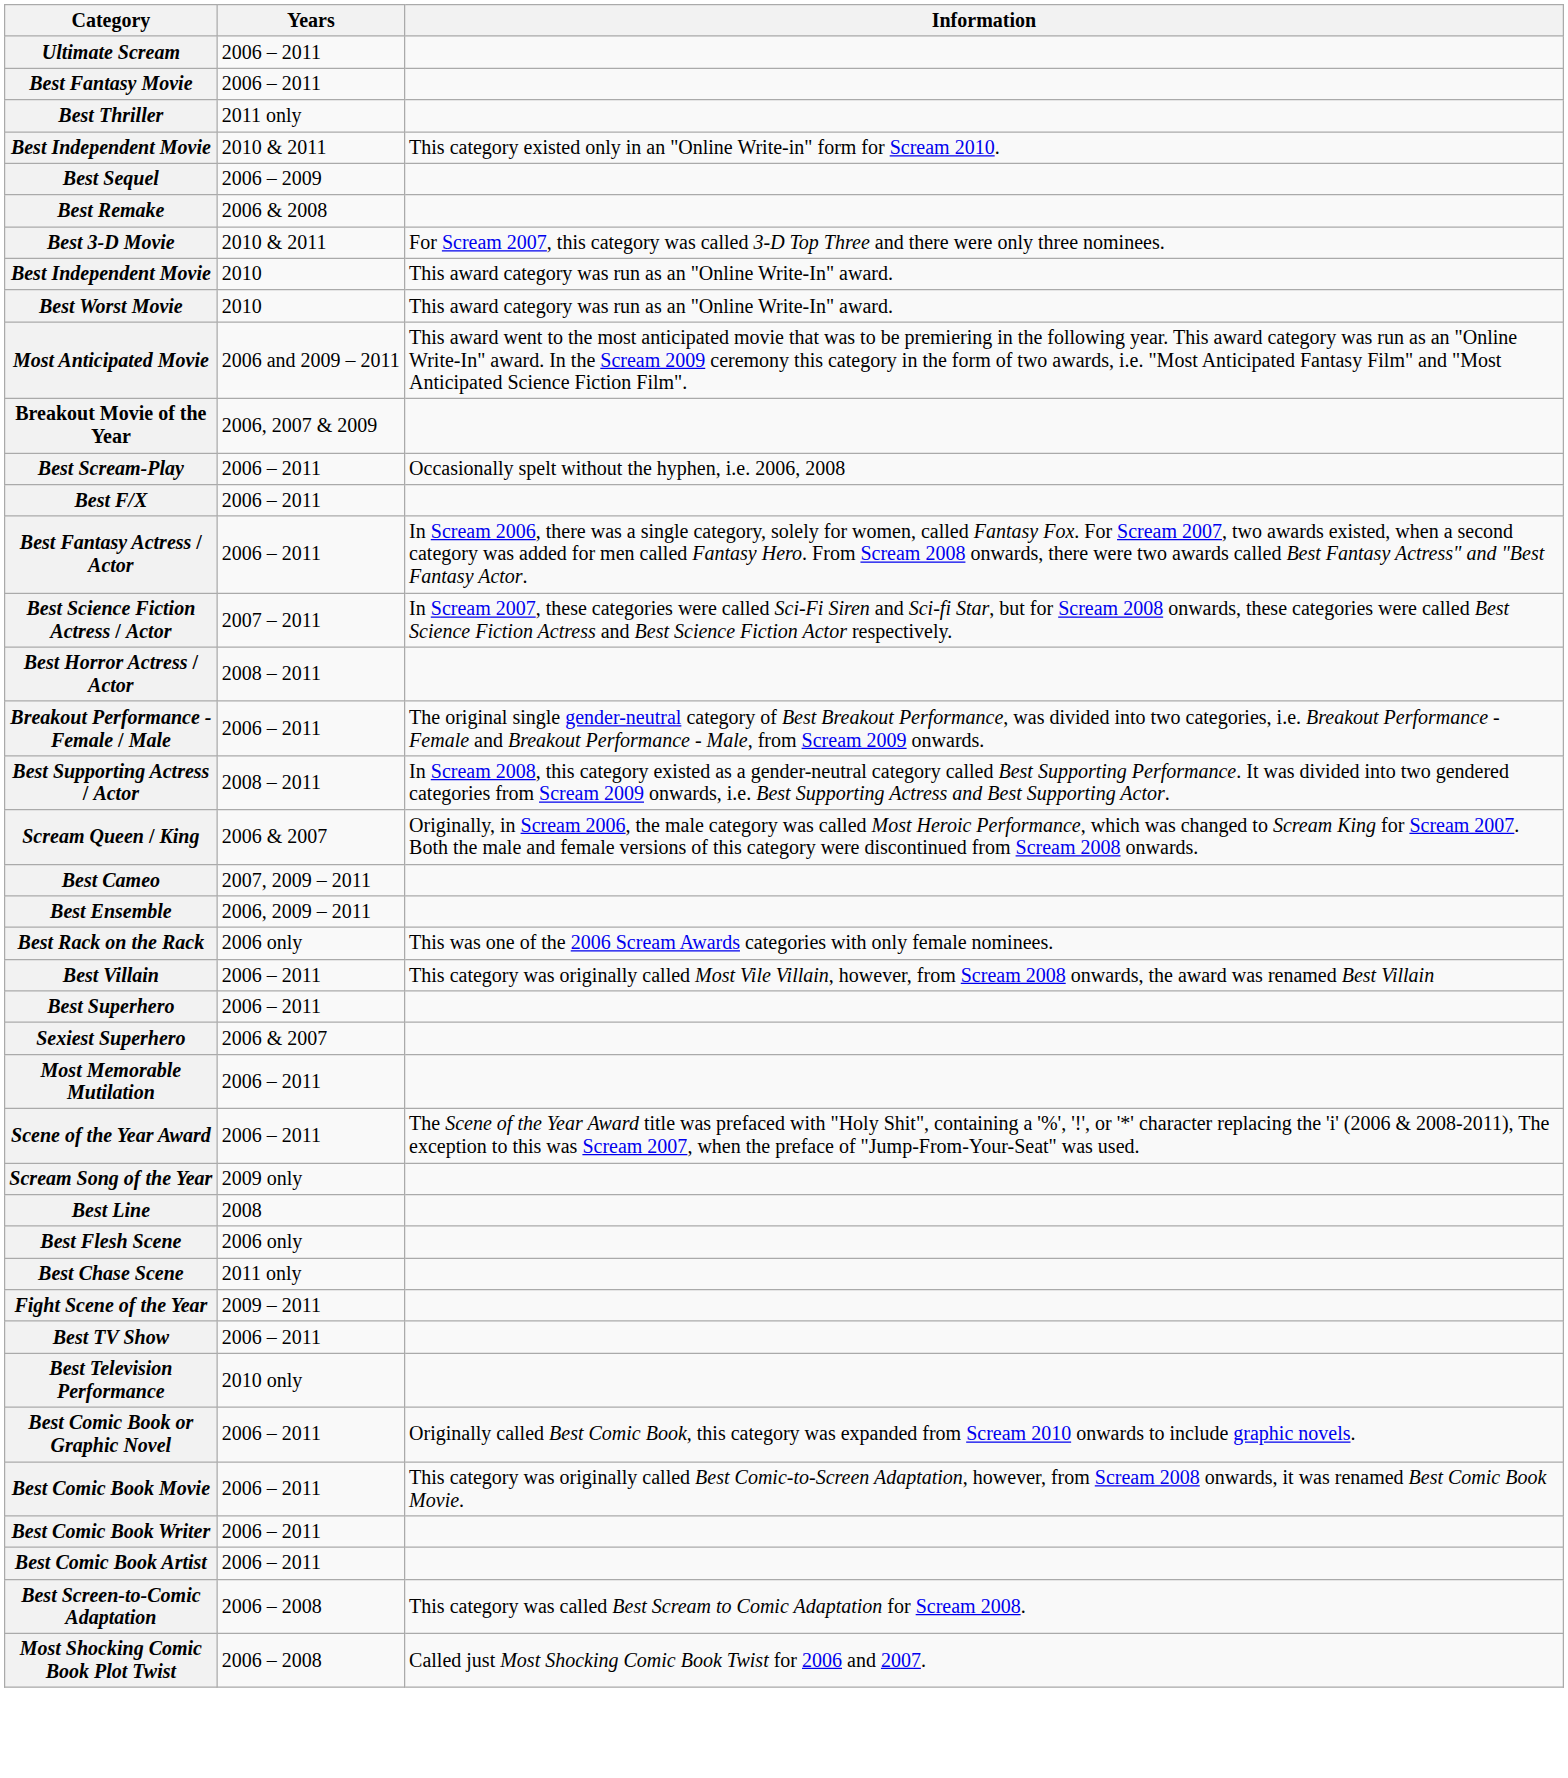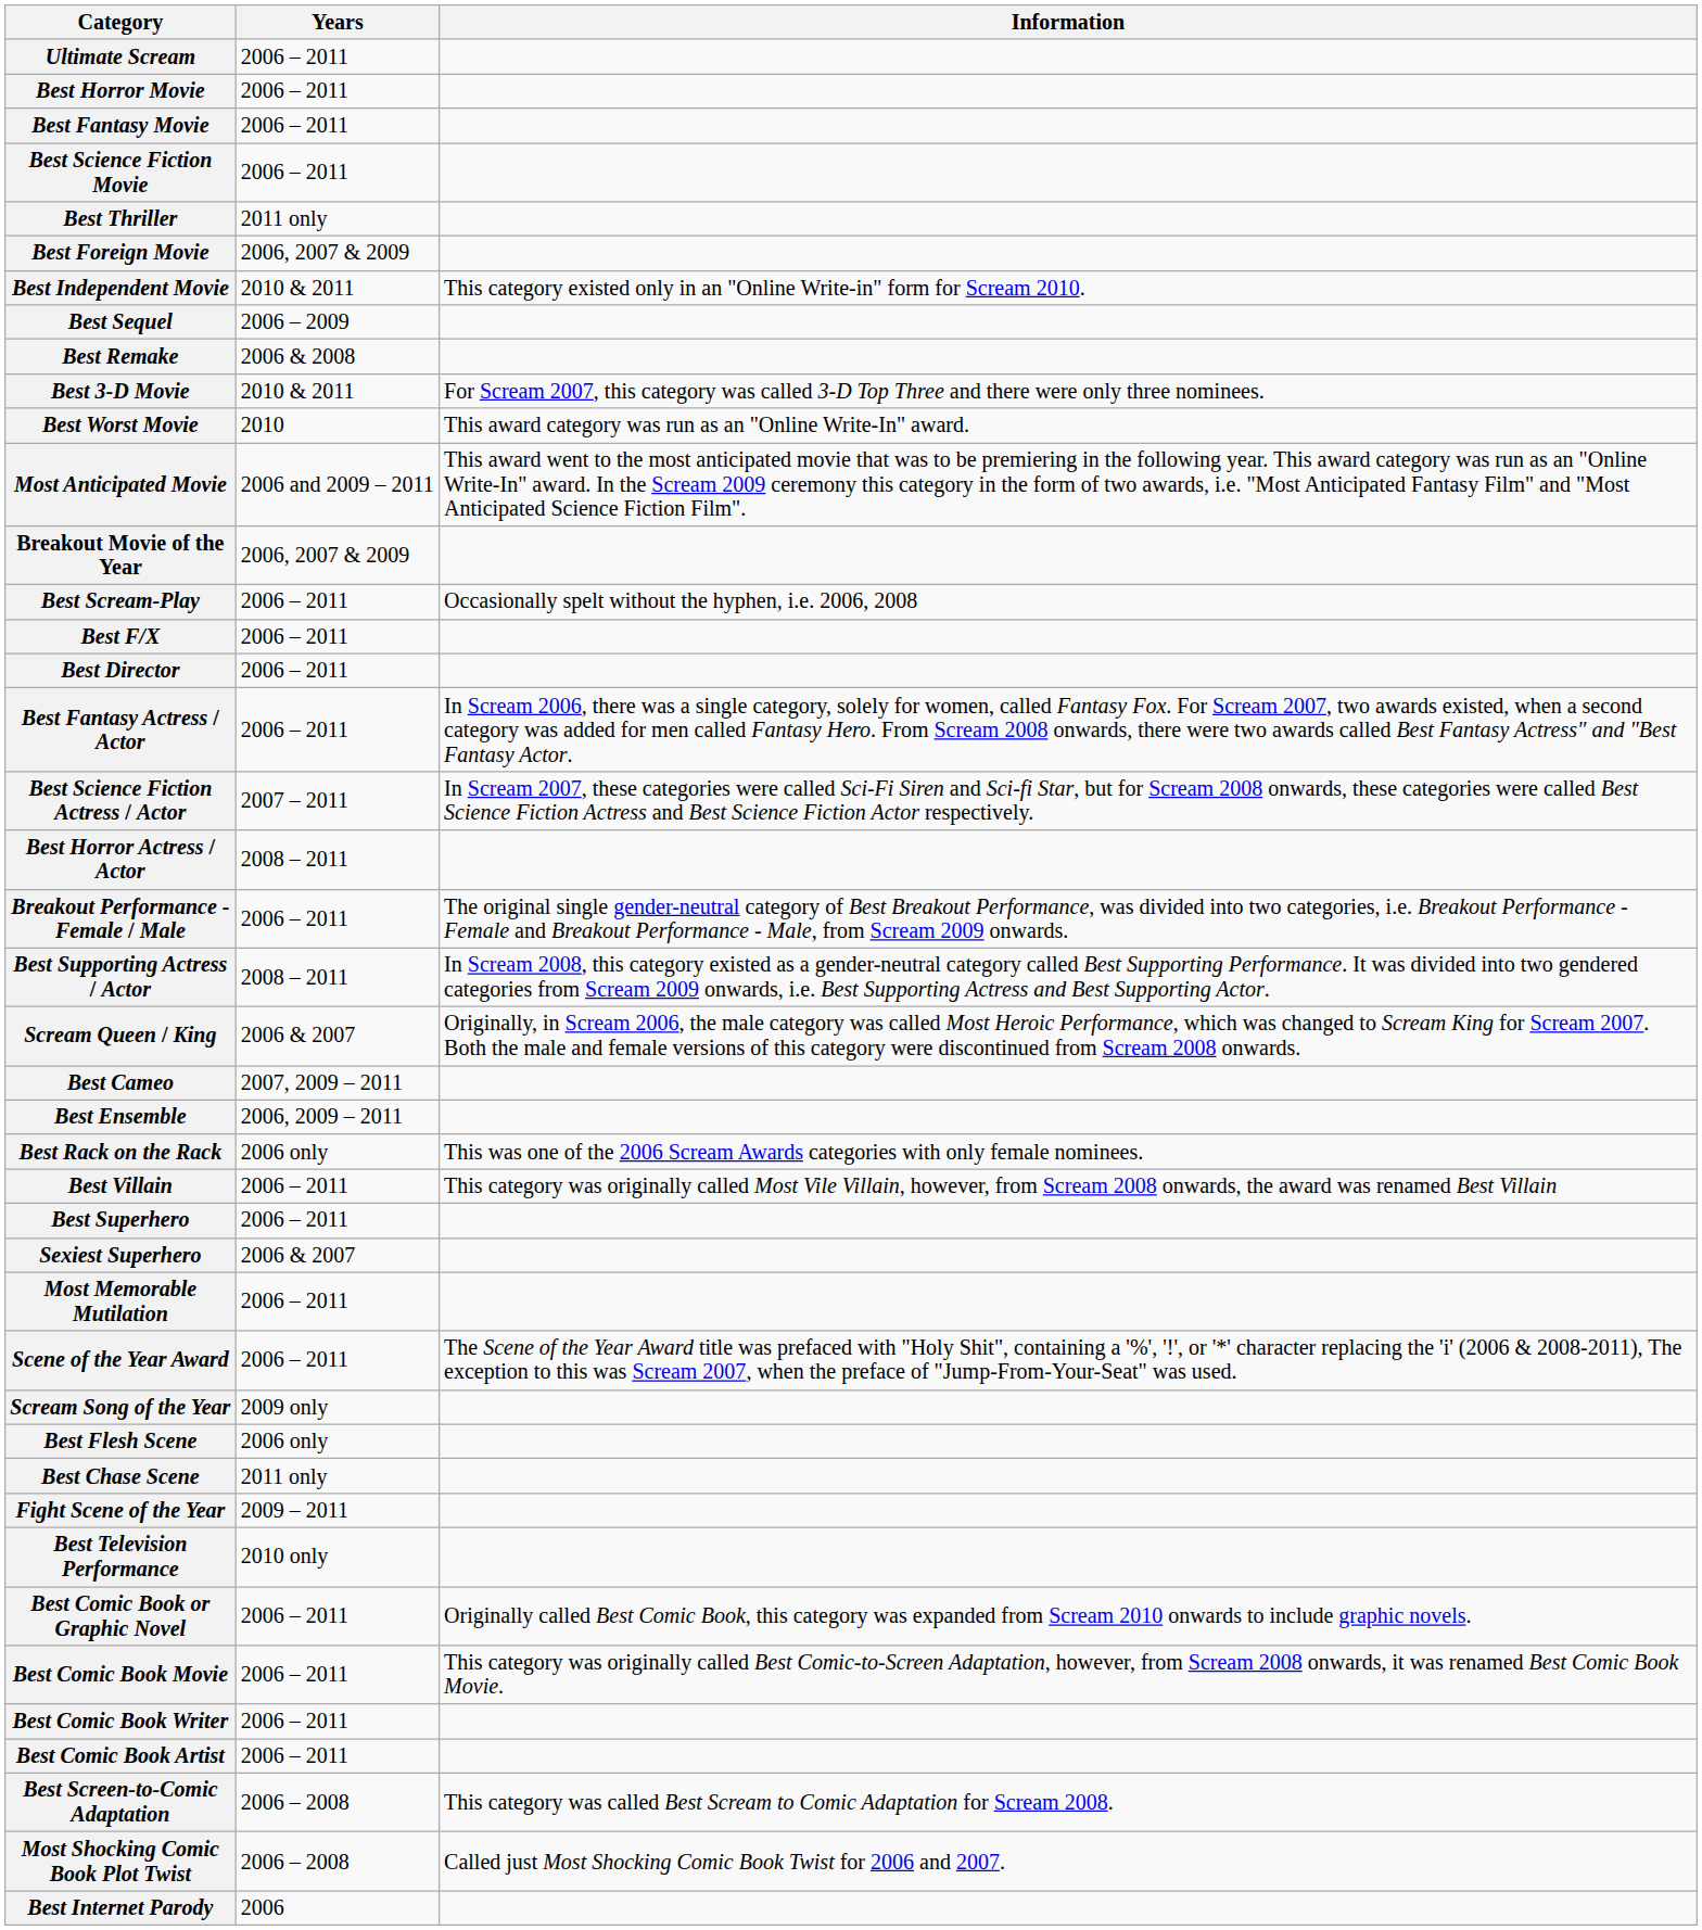 <table class="wikitable">
 <tr>
 <th>Category</th>
 <th>Years</th>
 <th>Information</th>
 </tr>
 <tr>
 <th><em>Ultimate Scream</em></th>
 <td style="white-space: nowrap; text-align:left">2006 – 2011</td>
 <td></td>
 </tr>
 <tr>
+<th><em>Best Horror Movie</em></th>
+<td style="white-space: nowrap; text-align:left">2006 – 2011</td>
+<td></td>
+</tr>
+<tr>
 <th><em>Best Fantasy Movie</em></th>
+<td style="white-space: nowrap; text-align:left">2006 – 2011</td>
+<td></td>
+</tr>
+<tr>
+<th><em>Best Science Fiction Movie</em></th>
 <td style="white-space: nowrap; text-align:left">2006 – 2011</td>
 <td></td>
 </tr>
 <tr>
 <th><em>Best Thriller</em></th>
 <td style="white-space: nowrap; text-align:left">2011 only</td>
+<td></td>
+</tr>
+<tr>
+<th><em>Best Foreign Movie</em></th>
+<td style="white-space: nowrap; text-align:left">2006, 2007 & 2009</td>
 <td></td>
 </tr>
 <tr>
 <th><em>Best Independent Movie</em></th>
 <td style="white-space: nowrap; text-align:left">2010 & 2011</td>
 <td>This category existed only in an "Online Write-in" form for <a href='#'>Scream 2010</a>.</td>
 </tr>
 <tr>
 <th><em>Best Sequel</em></th>
 <td style="white-space: nowrap; text-align:left">2006 – 2009</td>
 <td></td>
 </tr>
 <tr>
 <th><em>Best Remake</em></th>
 <td style="white-space: nowrap; text-align:left">2006 & 2008</td>
 <td></td>
 </tr>
 <tr>
 <th><em>Best 3-D Movie</em></th>
 <td style="white-space: nowrap; text-align:left">2010 & 2011</td>
 <td>For <a href='#'>Scream 2007</a>, this category was called <em>3-D Top Three</em> and there were only three nominees.</td>
 </tr>
 <tr>
-<th><em>Best Independent Movie</em></th>
-<td style="white-space: nowrap; text-align:left">2010</td>
-<td>This award category was run as an "Online Write-In" award.</td>
-</tr>
-<tr>
 <th><em>Best Worst Movie</em></th>
 <td style="white-space: nowrap; text-align:left">2010</td>
 <td>This award category was run as an "Online Write-In" award.</td>
 </tr>
 <tr>
 <th><em>Most Anticipated Movie</em></th>
 <td style="white-space: nowrap; text-align:left">2006 and 2009 – 2011</td>
 <td>This award went to the most anticipated movie that was to be premiering in the following year. This award category was run as an "Online Write-In" award. In the <a href='#'>Scream 2009</a> ceremony this category in the form of two awards, i.e. "Most Anticipated Fantasy Film" and "Most Anticipated Science Fiction Film".</td>
 </tr>
 <tr>
 <th>Breakout Movie of the Year</th>
 <td style="white-space: nowrap; text-align:left">2006, 2007 & 2009</td>
 <td></td>
 </tr>
 <tr>
 <th><em>Best Scream-Play</em></th>
 <td style="white-space: nowrap; text-align:left">2006 – 2011</td>
 <td>Occasionally spelt without the hyphen, i.e. 2006, 2008</td>
 </tr>
 <tr>
 <th><em>Best F/X</em></th>
+<td style="white-space: nowrap; text-align:left">2006 – 2011</td>
+<td></td>
+</tr>
+<tr>
+<th><em>Best Director</em></th>
 <td style="white-space: nowrap; text-align:left">2006 – 2011</td>
 <td></td>
 </tr>
 <tr>
 <th><em>Best Fantasy Actress</em> / <em>Actor</em></th>
 <td style="white-space: nowrap; text-align:left">2006 – 2011</td>
 <td>In <a href='#'>Scream 2006</a>, there was a single category, solely for women, called <em>Fantasy Fox</em>. For <a href='#'>Scream 2007</a>, two awards existed, when a second category was added for men called <em>Fantasy Hero</em>. From <a href='#'>Scream 2008</a> onwards, there were two awards called <em>Best Fantasy Actress" and "Best Fantasy Actor</em>.</td>
 </tr>
 <tr>
 <th><em>Best Science Fiction Actress</em> / <em>Actor</em></th>
 <td style="white-space: nowrap; text-align:left">2007 – 2011</td>
 <td>In <a href='#'>Scream 2007</a>, these categories were called <em>Sci-Fi Siren</em> and <em>Sci-fi Star</em>, but for <a href='#'>Scream 2008</a> onwards, these categories were called <em>Best Science Fiction Actress</em> and <em>Best Science Fiction Actor</em> respectively.</td>
 </tr>
 <tr>
 <th><em>Best Horror Actress</em> / <em>Actor</em></th>
 <td style="white-space: nowrap; text-align:left">2008 – 2011</td>
 <td></td>
 </tr>
 <tr>
 <th><em>Breakout Performance - Female</em> / <em>Male</em></th>
 <td style="white-space: nowrap; text-align:left">2006 – 2011</td>
 <td>The original single <a href='#'>gender-neutral</a> category of <em>Best Breakout Performance</em>, was divided into two categories, i.e.  <em>Breakout Performance - Female</em> and <em>Breakout Performance - Male</em>, from <a href='#'>Scream 2009</a> onwards.</td>
 </tr>
 <tr>
 <th><em>Best Supporting Actress</em> / <em>Actor</em></th>
 <td style="white-space: nowrap; text-align:left">2008 – 2011</td>
 <td>In <a href='#'>Scream 2008</a>, this category existed as a gender-neutral category called <em>Best Supporting Performance</em>. It was divided into two gendered categories from <a href='#'>Scream 2009</a> onwards, i.e. <em>Best Supporting Actress and Best Supporting Actor</em>.</td>
 </tr>
 <tr>
 <th><em>Scream Queen</em> / <em>King</em></th>
 <td style="white-space: nowrap; text-align:left">2006 & 2007</td>
 <td>Originally, in <a href='#'>Scream 2006</a>, the male category was called <em>Most Heroic Performance</em>, which was changed to <em>Scream King</em> for <a href='#'>Scream 2007</a>. Both the male and female versions of this category were discontinued from <a href='#'>Scream 2008</a> onwards.</td>
 </tr>
 <tr>
 <th><em>Best Cameo</em></th>
 <td style="white-space: nowrap; text-align:left">2007, 2009 – 2011</td>
 <td></td>
 </tr>
 <tr>
 <th><em>Best Ensemble</em></th>
 <td style="white-space: nowrap; text-align:left">2006, 2009 – 2011</td>
 <td></td>
 </tr>
 <tr>
 <th><em>Best Rack on the Rack</em></th>
 <td style="white-space: nowrap; text-align:left">2006 only</td>
 <td>This was one of the <a href='#'>2006 Scream Awards</a> categories with only female nominees.</td>
 </tr>
 <tr>
 <th><em>Best Villain</em></th>
 <td style="white-space: nowrap; text-align:left">2006 – 2011</td>
 <td>This category was originally called <em>Most Vile Villain</em>, however, from <a href='#'>Scream 2008</a> onwards, the award was renamed <em>Best Villain</em></td>
 </tr>
 <tr>
 <th><em>Best Superhero</em></th>
 <td style="white-space: nowrap; text-align:left">2006 – 2011</td>
 <td></td>
 </tr>
 <tr>
 <th><em>Sexiest Superhero</em></th>
 <td style="white-space: nowrap; text-align:left">2006 & 2007</td>
 <td></td>
 </tr>
 <tr>
 <th><em>Most Memorable Mutilation</em></th>
 <td style="white-space: nowrap; text-align:left">2006 – 2011</td>
 <td></td>
 </tr>
 <tr>
 <th><em>Scene of the Year Award</em></th>
 <td style="white-space: nowrap; text-align:left">2006 – 2011</td>
 <td>The <em>Scene of the Year Award</em> title was prefaced with "Holy Shit", containing a '%', '!', or '*' character replacing the 'i' (2006 & 2008-2011), The exception to this was <a href='#'>Scream 2007</a>, when the preface of "Jump-From-Your-Seat" was used.</td>
 </tr>
 <tr>
 <th><em>Scream Song of the Year</em></th>
 <td style="white-space: nowrap; text-align:left">2009 only</td>
 <td></td>
 </tr>
 <tr>
-<th><em>Best Line</em></th>
-<td style="white-space: nowrap; text-align:left">2008</td>
-<td></td>
-</tr>
-<tr>
 <th><em>Best Flesh Scene</em></th>
 <td style="white-space: nowrap; text-align:left">2006 only</td>
 <td></td>
 </tr>
 <tr>
 <th><em>Best Chase Scene</em></th>
 <td style="white-space: nowrap; text-align:left">2011 only</td>
 <td></td>
 </tr>
 <tr>
 <th><em>Fight Scene of the Year</em></th>
 <td style="white-space: nowrap; text-align:left">2009 – 2011</td>
-<td></td>
-</tr>
-<tr>
-<th><em>Best TV Show</em></th>
-<td style="white-space: nowrap; text-align:left">2006 – 2011</td>
 <td></td>
 </tr>
 <tr>
 <th><em>Best Television Performance</em></th>
 <td style="white-space: nowrap; text-align:left">2010 only</td>
 <td></td>
 </tr>
 <tr>
 <th><em>Best Comic Book or Graphic Novel</em></th>
 <td style="white-space: nowrap; text-align:left">2006 – 2011</td>
 <td>Originally called <em>Best Comic Book</em>, this category was expanded from <a href='#'>Scream 2010</a> onwards to include <a href='#'>graphic novels</a>.</td>
 </tr>
 <tr>
 <th><em>Best Comic Book Movie</em></th>
 <td style="white-space: nowrap; text-align:left">2006 – 2011</td>
 <td>This category was originally called <em>Best Comic-to-Screen Adaptation</em>, however, from <a href='#'>Scream 2008</a> onwards, it was renamed <em>Best Comic Book Movie</em>.</td>
 </tr>
 <tr>
 <th><em>Best Comic Book Writer</em></th>
 <td style="white-space: nowrap; text-align:left">2006 – 2011</td>
 <td></td>
 </tr>
 <tr>
 <th><em>Best Comic Book Artist</em></th>
 <td style="white-space: nowrap; text-align:left">2006 – 2011</td>
 <td></td>
 </tr>
 <tr>
 <th><em>Best Screen-to-Comic Adaptation</em></th>
 <td style="white-space: nowrap; text-align:left">2006 – 2008</td>
 <td>This category was called <em>Best Scream to Comic Adaptation</em> for <a href='#'>Scream 2008</a>.</td>
 </tr>
 <tr>
 <th><em>Most Shocking Comic Book Plot Twist</em></th>
 <td style="white-space: nowrap; text-align:left">2006 – 2008</td>
 <td>Called just <em>Most Shocking Comic Book Twist</em> for <a href='#'>2006</a> and <a href='#'>2007</a>.</td>
 </tr>
+<tr>
+<th><em>Best Internet Parody</em></th>
+<td style="white-space: nowrap; text-align:left">2006</td>
+<td></td>
+</tr>
 </table>
